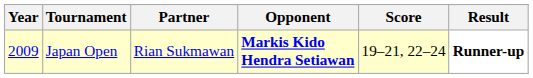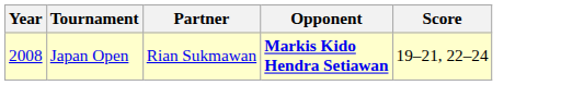 <table class="sortable wikitable" style="font-size: 90%">
 <tr>
 <th>Year</th>
 <th>Tournament</th>
 <th>Partner</th>
 <th>Opponent</th>
 <th>Score</th>
-<th>Result</th>
 </tr>
 <tr style="background:#FFFFCC">
-<td align="center"><a href='#'>2009</a></td>
+<td align="center"><a href='#'>2008</a></td>
 <td align="left"><a href='#'>Japan Open</a></td>
 <td align="left"> <a href='#'>Rian Sukmawan</a></td>
 <td align="left"><strong> <a href='#'>Markis Kido</a> <br>  <a href='#'>Hendra Setiawan</a></strong></td>
 <td align="left">19–21, 22–24</td>
-<td style="text-align:left; background:white"> <strong>Runner-up</strong></td>
 </tr>
 </table>
